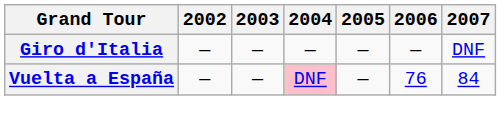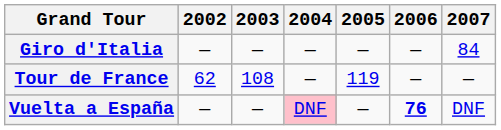 <table class="wikitable plainrowheaders">
 <tr>
 <th>Grand Tour</th>
 <th scope="col">2002</th>
 <th scope="col">2003</th>
 <th scope="col">2004</th>
 <th scope="col">2005</th>
 <th scope="col">2006</th>
 <th scope="col">2007</th>
 </tr>
 <tr style="text-align:center;">
 <th scope="row"> <a href='#'>Giro d'Italia</a></th>
 <td>—</td>
 <td>—</td>
 <td>—</td>
 <td>—</td>
 <td>—</td>
-<td style="text-align:center;"><a href='#'>DNF</a></td>
+<td style="text-align:center;"><a href='#'>84</a></td>
+</tr>
+<tr style="text-align:center;">
+<th scope="row"> <a href='#'>Tour de France</a></th>
+<td style="text-align:center;"><a href='#'>62</a></td>
+<td style="text-align:center;"><a href='#'>108</a></td>
+<td>—</td>
+<td style="text-align:center;"><a href='#'>119</a></td>
+<td>—</td>
+<td>—</td>
 </tr>
 <tr style="text-align:center;">
 <th scope="row"> <a href='#'>Vuelta a España</a></th>
 <td>—</td>
 <td>—</td>
 <td style="background: pink; text-align:center;"><a href='#'>DNF</a></td>
 <td>—</td>
-<td style="text-align:center;"><a href='#'>76</a></td>
-<td style="text-align:center;"><a href='#'>84</a></td>
+<td style="text-align:center;"><strong><a href='#'>76</a></strong></td>
+<td style="text-align:center;"><a href='#'>DNF</a></td>
 </tr>
 </table>
